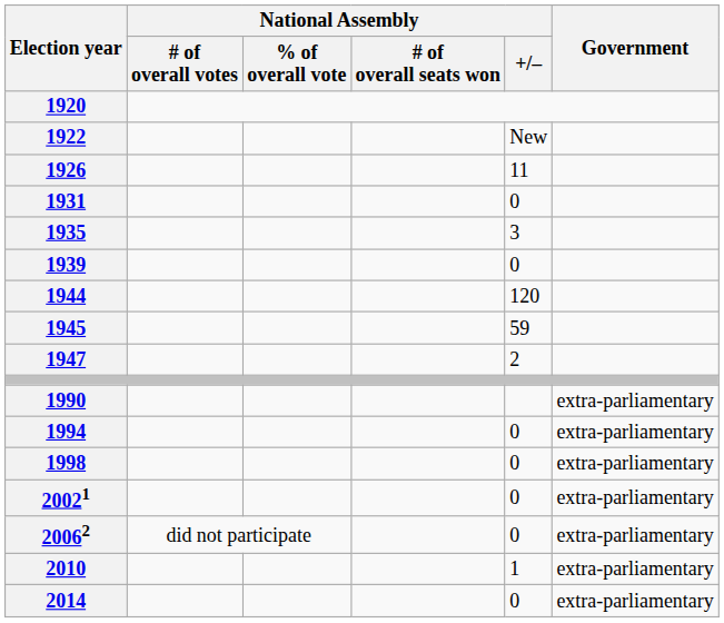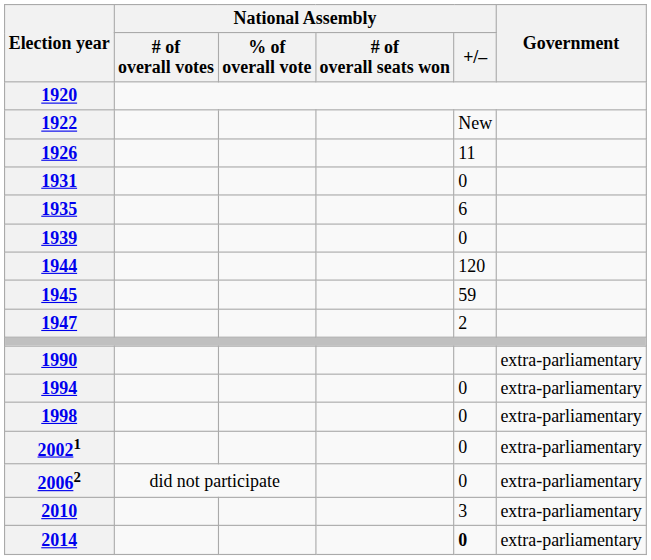 <table class="wikitable">
 <tr>
 <th rowspan=2>Election year</th>
 <th colspan=4>National Assembly</th>
 <th rowspan=2>Government</th>
 </tr>
 <tr>
 <th># of<br>overall votes</th>
 <th>% of<br>overall vote</th>
 <th># of<br>overall seats won</th>
 <th>+/–</th>
 </tr>
 <tr>
 <th><a href='#'>1920</a></th>
 <td colspan="5"></td>
 </tr>
 <tr>
 <th><a href='#'>1922</a></th>
 <td></td>
 <td></td>
 <td></td>
 <td>New</td>
 <td></td>
 </tr>
 <tr>
 <th><a href='#'>1926</a></th>
 <td></td>
 <td></td>
 <td></td>
 <td> 11</td>
 <td></td>
 </tr>
 <tr>
 <th><a href='#'>1931</a></th>
 <td></td>
 <td></td>
 <td></td>
 <td> 0</td>
 <td></td>
 </tr>
 <tr>
 <th><a href='#'>1935</a></th>
 <td></td>
 <td></td>
 <td></td>
-<td> 3</td>
+<td> 6</td>
 <td></td>
 </tr>
 <tr>
 <th><a href='#'>1939</a></th>
 <td></td>
 <td></td>
 <td></td>
 <td> 0</td>
 <td></td>
 </tr>
 <tr>
 <th><a href='#'>1944</a></th>
 <td></td>
 <td></td>
 <td></td>
 <td> 120</td>
 <td></td>
 </tr>
 <tr>
 <th><a href='#'>1945</a></th>
 <td></td>
 <td></td>
 <td></td>
 <td> 59</td>
 <td></td>
 </tr>
 <tr>
 <th><a href='#'>1947</a></th>
 <td></td>
 <td></td>
 <td></td>
 <td> 2</td>
 <td></td>
 </tr>
 <tr>
 <td colspan="6" style="background: #C0C0C0"></td>
 </tr>
 <tr>
 <th><a href='#'>1990</a></th>
 <td></td>
 <td></td>
 <td></td>
 <td></td>
 <td>extra-parliamentary</td>
 </tr>
 <tr>
 <th><a href='#'>1994</a></th>
 <td></td>
 <td></td>
 <td></td>
 <td> 0</td>
 <td>extra-parliamentary</td>
 </tr>
 <tr>
 <th><a href='#'>1998</a></th>
 <td></td>
 <td></td>
 <td></td>
 <td> 0</td>
 <td>extra-parliamentary</td>
 </tr>
 <tr>
 <th><a href='#'>2002</a><sup>1</sup></th>
 <td></td>
 <td></td>
 <td></td>
 <td> 0</td>
 <td>extra-parliamentary</td>
 </tr>
 <tr>
 <th><a href='#'>2006</a><sup>2</sup></th>
 <td colspan="2" style="text-align:center;">did not participate</td>
 <td></td>
 <td> 0</td>
 <td>extra-parliamentary</td>
 </tr>
 <tr>
 <th><a href='#'>2010</a></th>
 <td></td>
 <td></td>
 <td></td>
-<td> 1</td>
+<td> 3</td>
 <td>extra-parliamentary</td>
 </tr>
 <tr>
 <th><a href='#'>2014</a></th>
 <td></td>
 <td></td>
 <td></td>
-<td> 0</td>
+<td><strong> 0</strong></td>
 <td>extra-parliamentary</td>
 </tr>
 </table>
